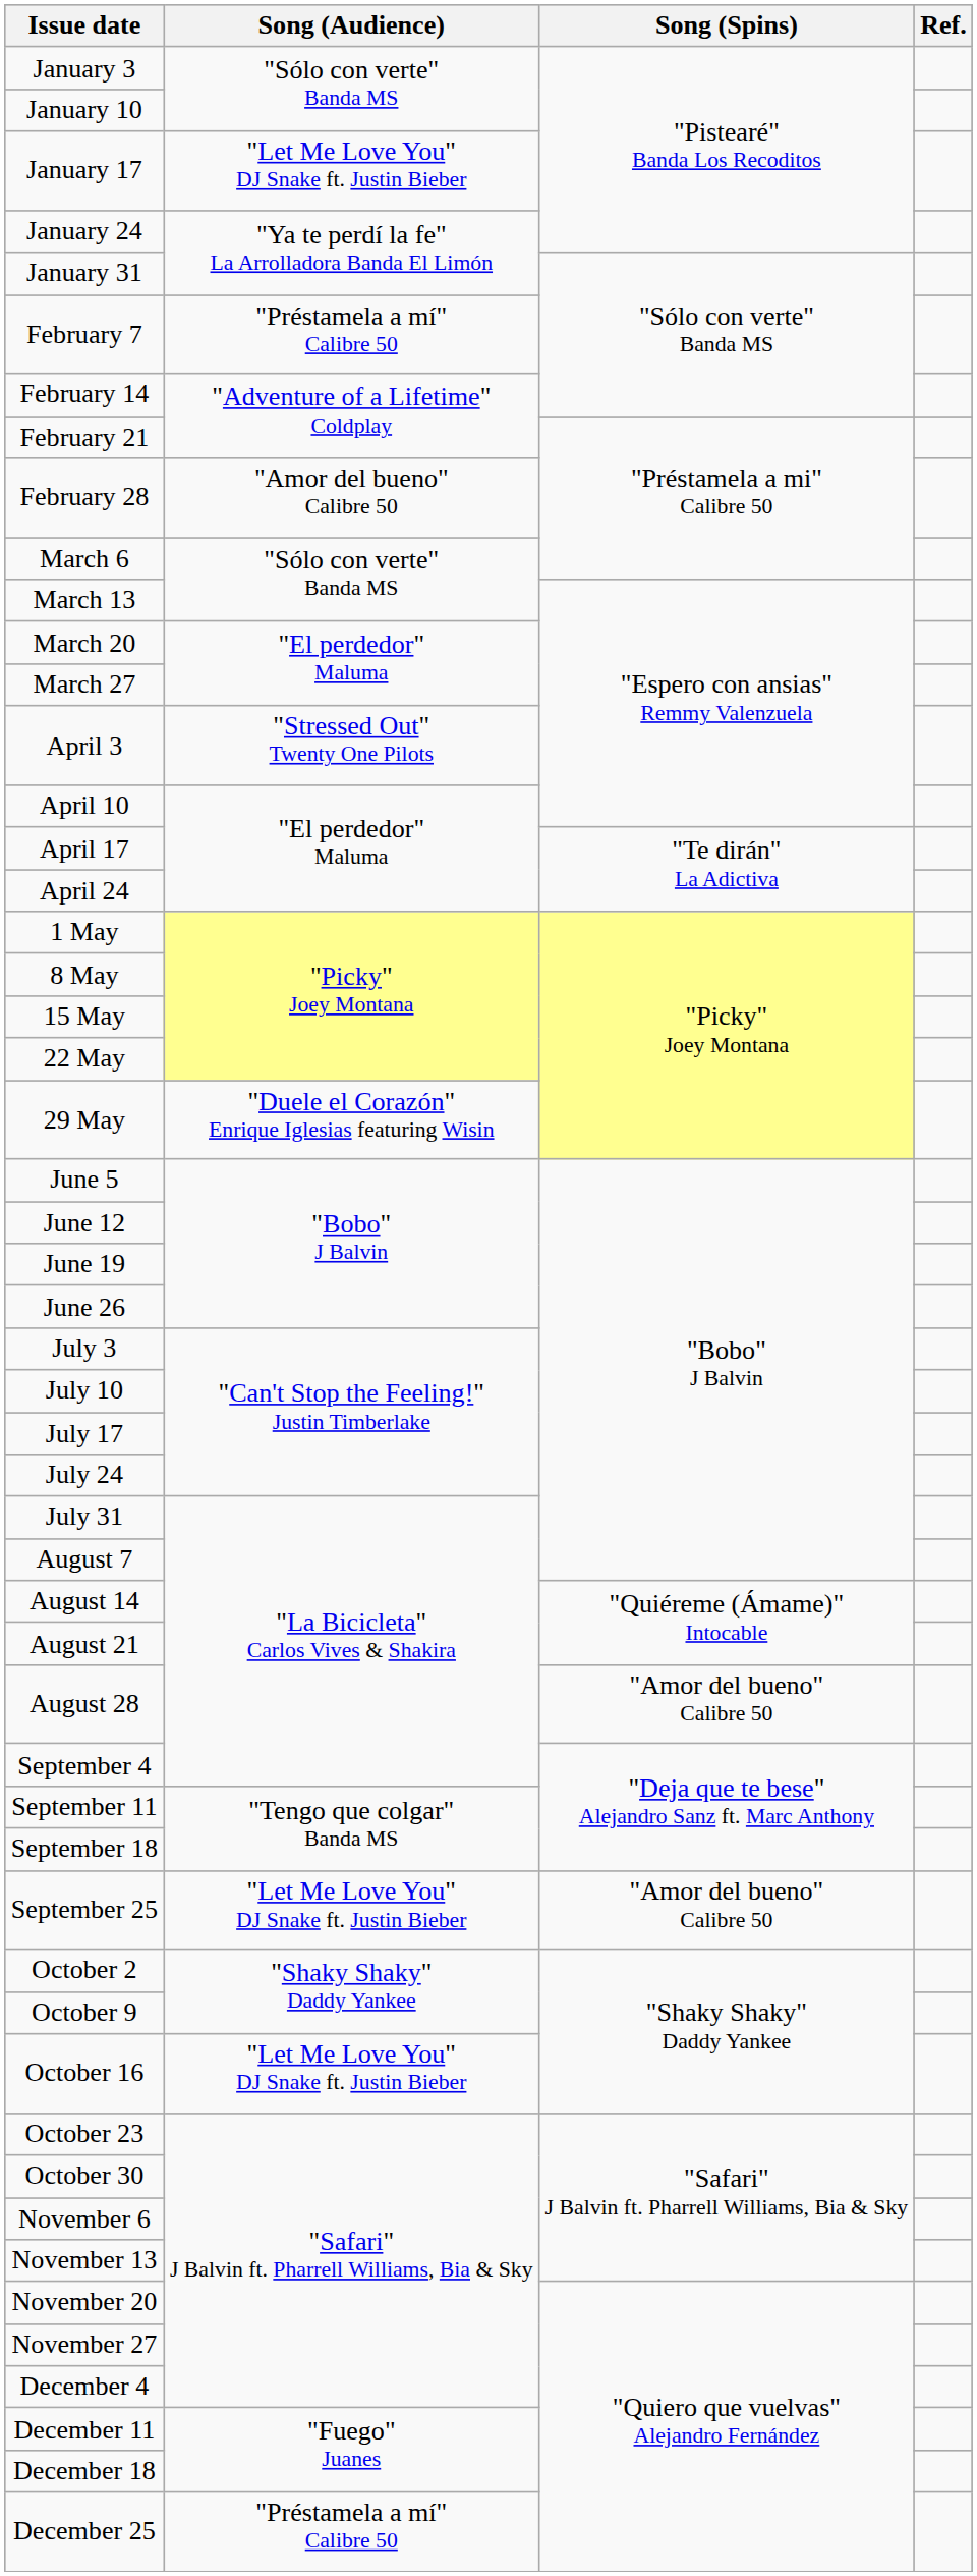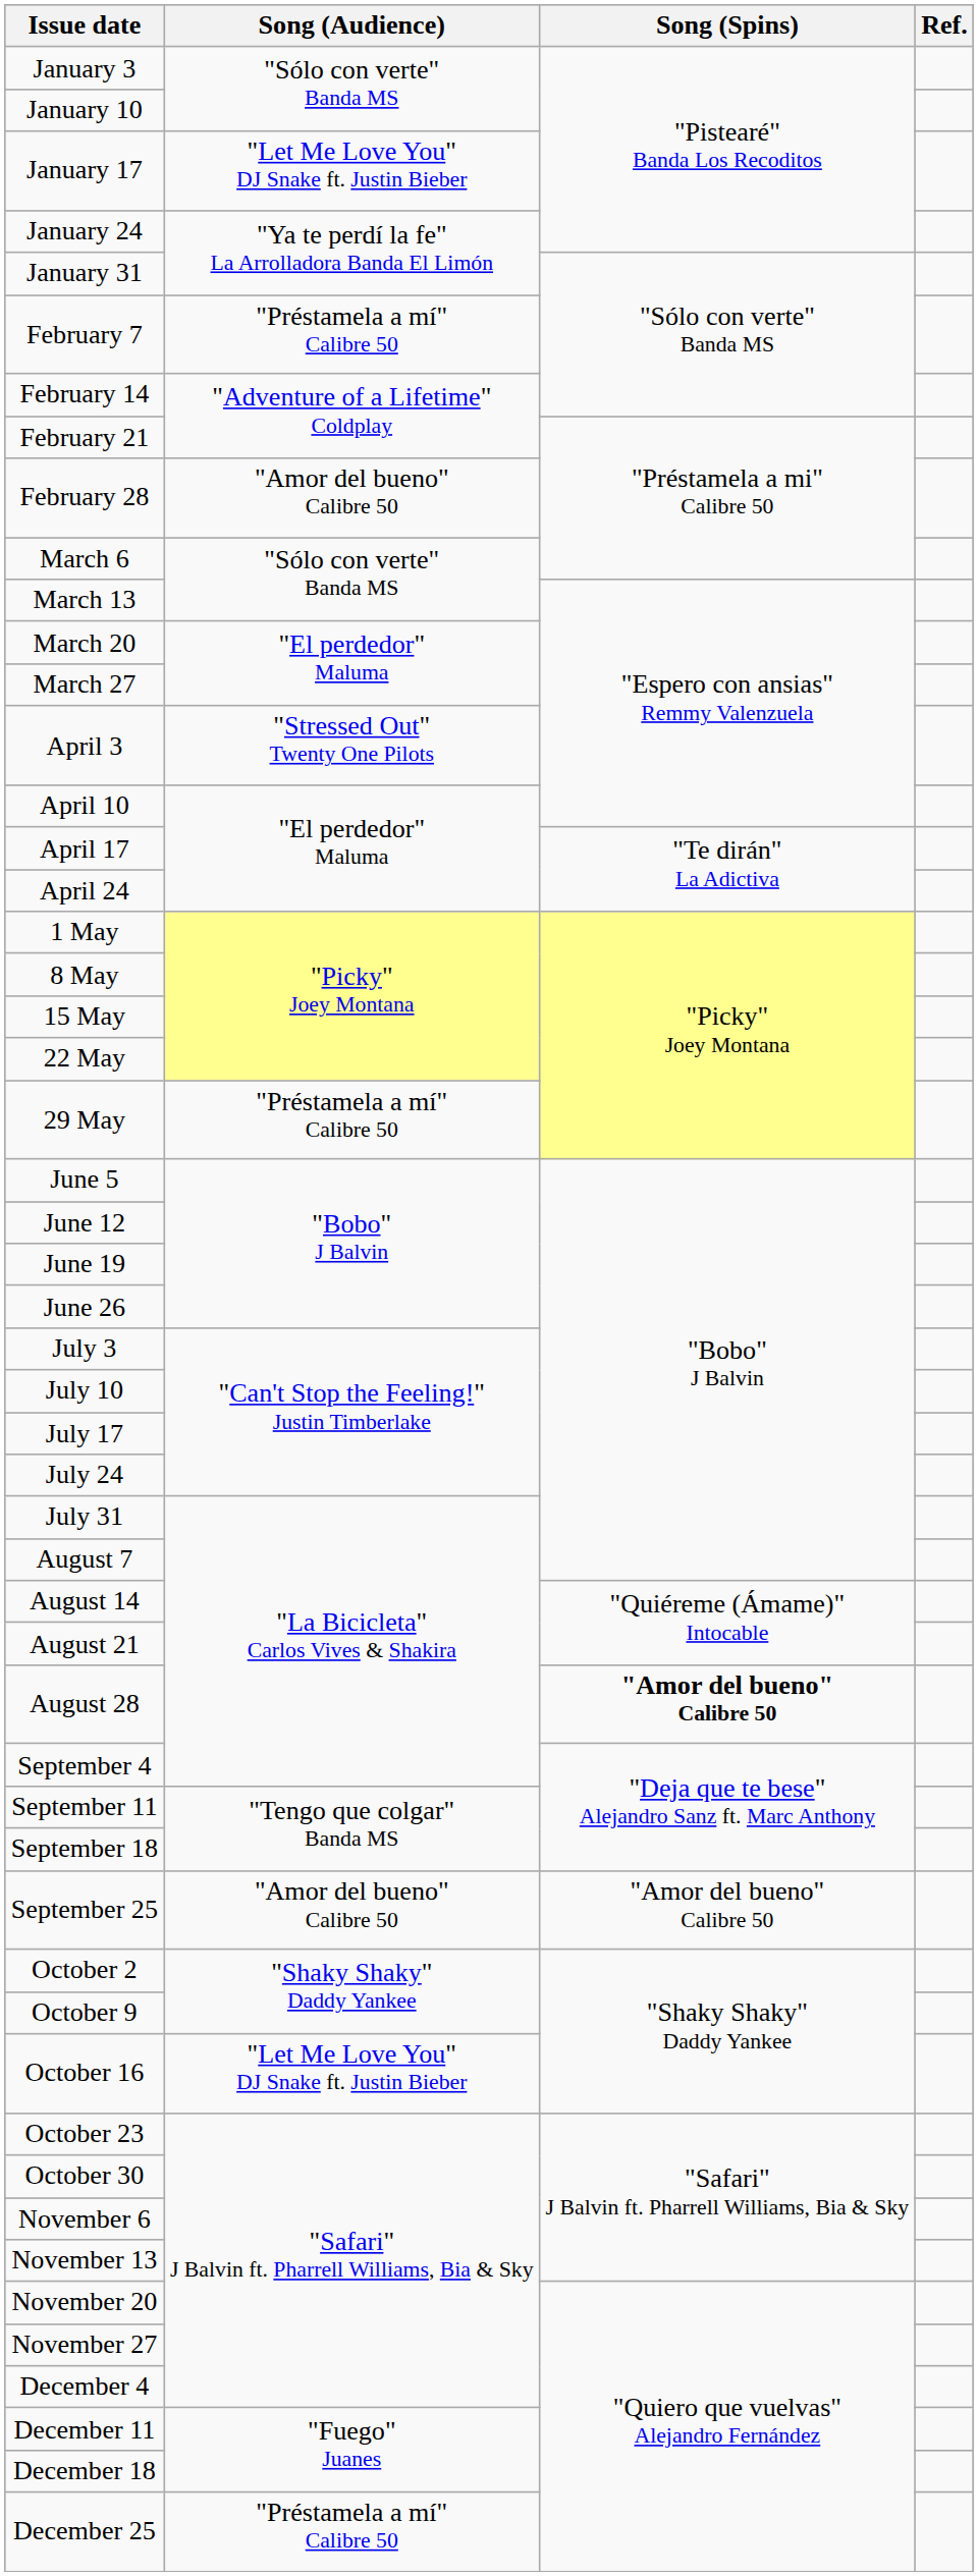 <table class="wikitable" style="text-align: center;">
 <tr>
 <th>Issue date</th>
 <th>Song (Audience)</th>
 <th>Song (Spins)</th>
 <th>Ref.</th>
 </tr>
 <tr>
 <td>January 3</td>
 <td rowspan="2">"Sólo con verte"<br><sup><a href='#'>Banda MS</a></sup></td>
 <td rowspan="4">"Pistearé"<br><sup><a href='#'>Banda Los Recoditos</a></sup></td>
 <td></td>
 </tr>
 <tr>
 <td>January 10</td>
 <td></td>
 </tr>
 <tr>
 <td>January 17</td>
 <td>"<a href='#'>Let Me Love You</a>"<br><sup><a href='#'>DJ Snake</a> ft. <a href='#'>Justin Bieber</a></sup></td>
 <td></td>
 </tr>
 <tr>
 <td>January 24</td>
 <td rowspan="2">"Ya te perdí la fe"<br><sup><a href='#'>La Arrolladora Banda El Limón</a></sup></td>
 <td></td>
 </tr>
 <tr>
 <td>January 31</td>
 <td rowspan="3">"Sólo con verte"<br><sup>Banda MS</sup></td>
 <td></td>
 </tr>
 <tr>
 <td>February 7</td>
 <td>"Préstamela a mí"<br><sup><a href='#'>Calibre 50</a></sup></td>
 <td></td>
 </tr>
 <tr>
 <td>February 14</td>
 <td rowspan="2">"<a href='#'>Adventure of a Lifetime</a>"<br><sup><a href='#'>Coldplay</a></sup></td>
 <td></td>
 </tr>
 <tr>
 <td>February 21</td>
 <td rowspan="3">"Préstamela a mi"<br><sup>Calibre 50</sup></td>
 <td></td>
 </tr>
 <tr>
 <td>February 28</td>
 <td>"Amor del bueno"<br><sup>Calibre 50</sup></td>
 <td></td>
 </tr>
 <tr>
 <td>March 6</td>
 <td rowspan="2">"Sólo con verte"<br><sup>Banda MS</sup></td>
 <td></td>
 </tr>
 <tr>
 <td>March 13</td>
 <td rowspan="5">"Espero con ansias"<br><sup><a href='#'>Remmy Valenzuela</a></sup></td>
 <td></td>
 </tr>
 <tr>
 <td>March 20</td>
 <td rowspan="2">"<a href='#'>El perdedor</a>"<br><sup><a href='#'>Maluma</a></sup></td>
 <td></td>
 </tr>
 <tr>
 <td>March 27</td>
 <td></td>
 </tr>
 <tr>
 <td>April 3</td>
 <td>"<a href='#'>Stressed Out</a>"<br><sup><a href='#'>Twenty One Pilots</a></sup></td>
 <td></td>
 </tr>
 <tr>
 <td>April 10</td>
 <td rowspan="3">"El perdedor"<br><sup>Maluma</sup></td>
 <td></td>
 </tr>
 <tr>
 <td>April 17</td>
 <td rowspan="2">"Te dirán"<br><sup><a href='#'>La Adictiva</a></sup></td>
 <td></td>
 </tr>
 <tr>
 <td>April 24</td>
 <td></td>
 </tr>
 <tr>
 <td>1 May</td>
 <td bgcolor=#FFFF90 rowspan="4">"<a href='#'>Picky</a>"<br><sup><a href='#'>Joey Montana</a></sup></td>
 <td bgcolor=#FFFF90 rowspan="5">"Picky"<br><sup>Joey Montana</sup></td>
 <td></td>
 </tr>
 <tr>
 <td>8 May</td>
 <td></td>
 </tr>
 <tr>
 <td>15 May</td>
 <td></td>
 </tr>
 <tr>
 <td>22 May</td>
 <td></td>
 </tr>
 <tr>
 <td>29 May</td>
-<td>"<a href='#'>Duele el Corazón</a>"<br><sup><a href='#'>Enrique Iglesias</a> featuring <a href='#'>Wisin</a></sup></td>
+<td>"Préstamela a mí"<br><sup>Calibre 50</sup></td>
 <td></td>
 </tr>
 <tr>
 <td>June 5</td>
 <td rowspan="4">"<a href='#'>Bobo</a>"<br><sup><a href='#'>J Balvin</a></sup></td>
 <td rowspan="10">"Bobo"<br><sup>J Balvin</sup></td>
 <td></td>
 </tr>
 <tr>
 <td>June 12</td>
 <td></td>
 </tr>
 <tr>
 <td>June 19</td>
 <td></td>
 </tr>
 <tr>
 <td>June 26</td>
 <td></td>
 </tr>
 <tr>
 <td>July 3</td>
 <td rowspan="4">"<a href='#'>Can't Stop the Feeling!</a>"<br><sup><a href='#'>Justin Timberlake</a></sup></td>
 <td></td>
 </tr>
 <tr>
 <td>July 10</td>
 <td></td>
 </tr>
 <tr>
 <td>July 17</td>
 <td></td>
 </tr>
 <tr>
 <td>July 24</td>
 <td></td>
 </tr>
 <tr>
 <td>July 31</td>
 <td rowspan="6">"<a href='#'>La Bicicleta</a>"<br><sup><a href='#'>Carlos Vives</a> & <a href='#'>Shakira</a></sup></td>
 <td></td>
 </tr>
 <tr>
 <td>August 7</td>
 <td></td>
 </tr>
 <tr>
 <td>August 14</td>
 <td rowspan="2">"Quiéreme (Ámame)"<br><sup><a href='#'>Intocable</a></sup></td>
 <td></td>
 </tr>
 <tr>
 <td>August 21</td>
 <td></td>
 </tr>
 <tr>
 <td>August 28</td>
-<td rowspan="1">"Amor del bueno"<br><sup>Calibre 50</sup></td>
+<td rowspan="1"><strong>"Amor del bueno"<br><sup>Calibre 50</sup></strong></td>
 <td></td>
 </tr>
 <tr>
 <td>September 4</td>
 <td rowspan="3">"<a href='#'>Deja que te bese</a>"<br><sup><a href='#'>Alejandro Sanz</a> ft. <a href='#'>Marc Anthony</a></sup></td>
 <td></td>
 </tr>
 <tr>
 <td>September 11</td>
 <td rowspan="2">"Tengo que colgar"<br><sup>Banda MS</sup></td>
 <td></td>
 </tr>
 <tr>
 <td>September 18</td>
 <td></td>
 </tr>
 <tr>
 <td>September 25</td>
-<td>"<a href='#'>Let Me Love You</a>"<br><sup><a href='#'>DJ Snake</a> ft. <a href='#'>Justin Bieber</a></sup></td>
+<td>"Amor del bueno"<br><sup>Calibre 50</sup></td>
 <td rowspan="1">"Amor del bueno"<br><sup>Calibre 50</sup></td>
 <td></td>
 </tr>
 <tr>
 <td>October 2</td>
 <td rowspan="2">"<a href='#'>Shaky Shaky</a>"<br><sup><a href='#'>Daddy Yankee</a></sup></td>
 <td rowspan="3">"Shaky Shaky"<br><sup>Daddy Yankee</sup></td>
 <td></td>
 </tr>
 <tr>
 <td>October 9</td>
 <td></td>
 </tr>
 <tr>
 <td>October 16</td>
 <td>"<a href='#'>Let Me Love You</a>"<br><sup><a href='#'>DJ Snake</a> ft. <a href='#'>Justin Bieber</a></sup></td>
 <td></td>
 </tr>
 <tr>
 <td>October 23</td>
 <td rowspan="7">"<a href='#'>Safari</a>"<br><sup>J Balvin ft. <a href='#'>Pharrell Williams</a>, <a href='#'>Bia</a> & Sky</sup></td>
 <td rowspan="4">"Safari"<br><sup>J Balvin ft. Pharrell Williams, Bia & Sky</sup></td>
 <td></td>
 </tr>
 <tr>
 <td>October 30</td>
 <td></td>
 </tr>
 <tr>
 <td>November 6</td>
 <td></td>
 </tr>
 <tr>
 <td>November 13</td>
 <td></td>
 </tr>
 <tr>
 <td>November 20</td>
 <td rowspan="6">"Quiero que vuelvas"<br><sup><a href='#'>Alejandro Fernández</a></sup></td>
 <td></td>
 </tr>
 <tr>
 <td>November 27</td>
 <td></td>
 </tr>
 <tr>
 <td>December 4</td>
 <td></td>
 </tr>
 <tr>
 <td>December 11</td>
 <td rowspan="2">"Fuego"<br><sup><a href='#'>Juanes</a></sup></td>
 <td></td>
 </tr>
 <tr>
 <td>December 18</td>
 <td></td>
 </tr>
 <tr>
 <td>December 25</td>
 <td>"Préstamela a mí"<br><sup><a href='#'>Calibre 50</a></sup></td>
 <td></td>
 </tr>
 <tr>
 </tr>
 </table>
